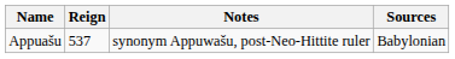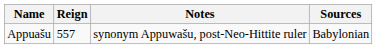 <table class="wikitable">
 <tr>
 <th>Name</th>
 <th>Reign</th>
 <th>Notes</th>
 <th>Sources</th>
 </tr>
 <tr>
 <td>Appuašu</td>
-<td>537</td>
+<td>557</td>
 <td>synonym Appuwašu, post-Neo-Hittite ruler</td>
 <td>Babylonian</td>
 </tr>
 </table>
